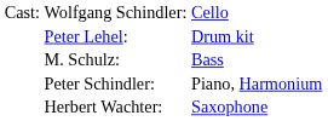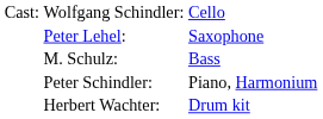 <table>
 <tr>
 <td>Cast:</td>
 <td>Wolfgang Schindler:</td>
 <td><a href='#'>Cello</a></td>
 </tr>
 <tr>
 <td></td>
 <td><a href='#'>Peter Lehel</a>:</td>
-<td><a href='#'>Drum kit</a></td>
+<td><a href='#'>Saxophone</a></td>
 </tr>
 <tr>
 <td></td>
 <td>M. Schulz:</td>
 <td><a href='#'>Bass</a></td>
 </tr>
 <tr>
 <td></td>
 <td>Peter Schindler:</td>
 <td>Piano, <a href='#'>Harmonium</a></td>
 </tr>
 <tr>
 <td></td>
 <td>Herbert Wachter:</td>
-<td><a href='#'>Saxophone</a></td>
+<td><a href='#'>Drum kit</a></td>
 </tr>
 </table>
